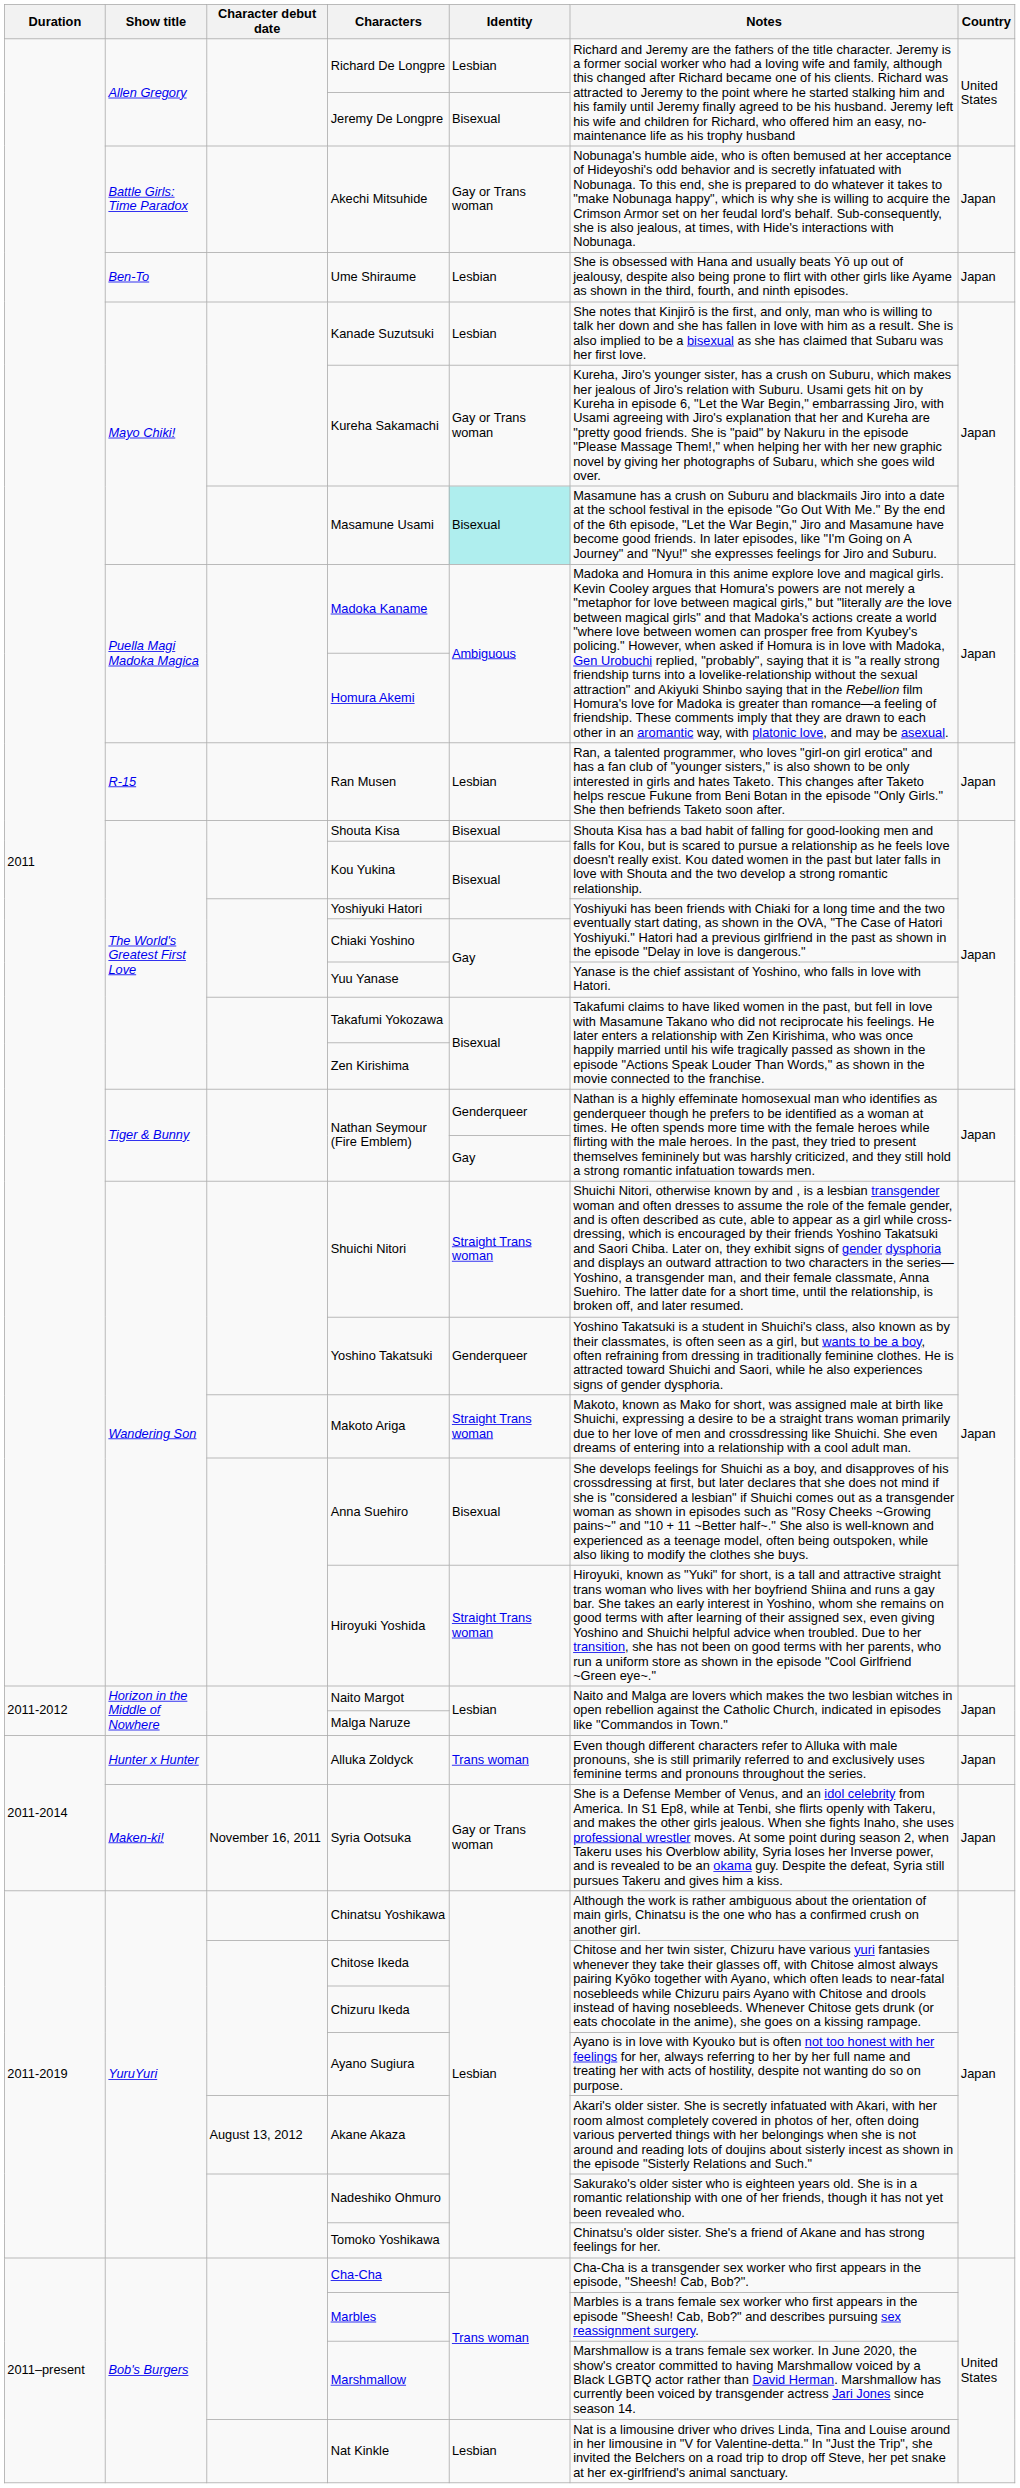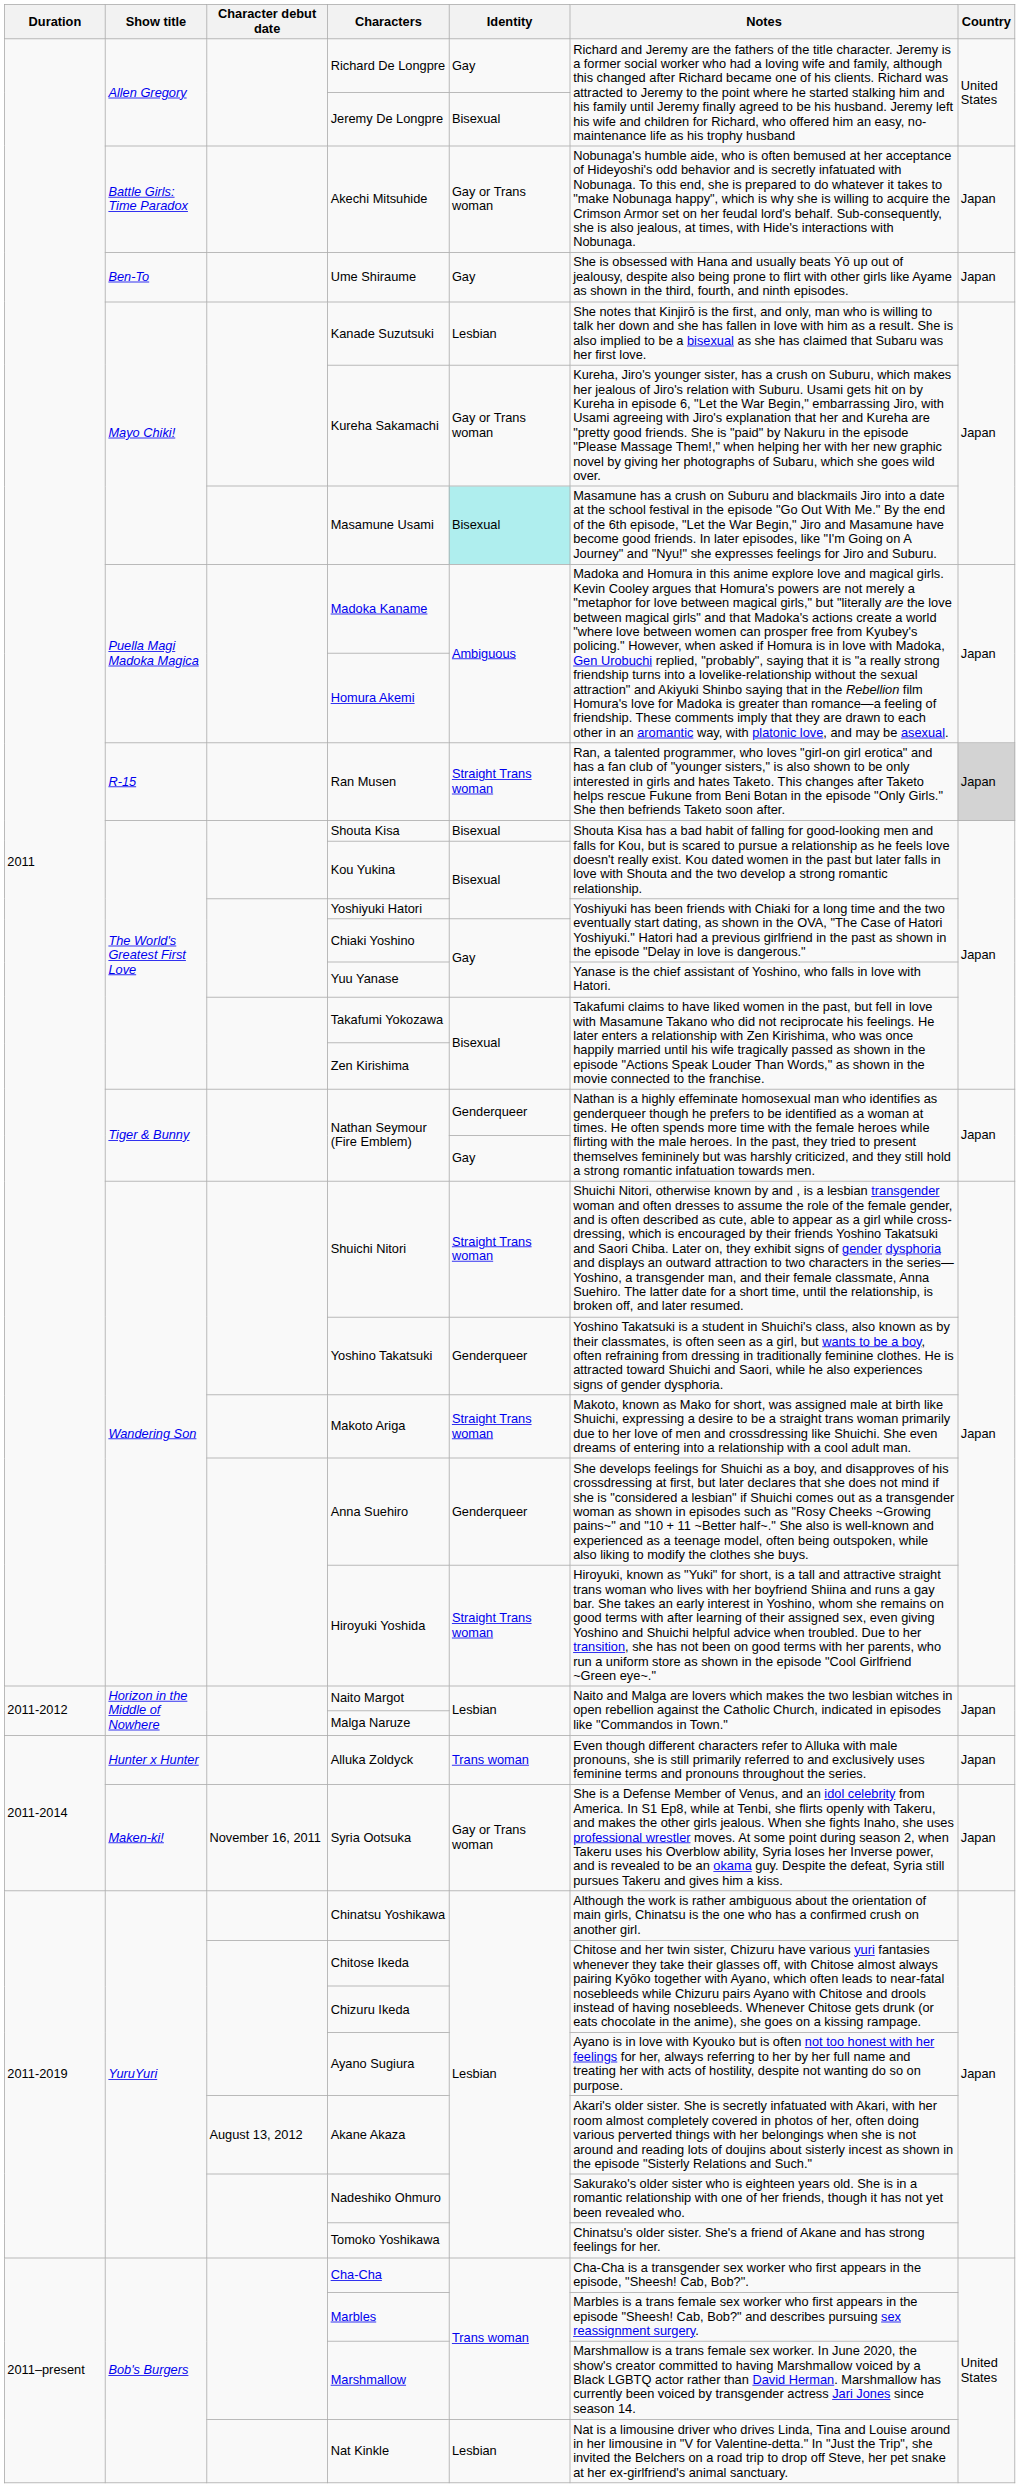 <table class="wikitable sortable" style="width: 100%">
 <tr>
 <th scope="col" style="width:10%;">Duration</th>
 <th scope="col" style="width:10%;">Show title</th>
 <th scope="col" style="width:12%;">Character debut date</th>
 <th scope="col" style="width:12%;">Characters</th>
 <th scope="col" style="width:12%;">Identity</th>
 <th>Notes</th>
 <th>Country</th>
 </tr>
 <tr>
 <td rowspan="24">2011</td>
 <td rowspan="2"><em><a href='#'>Allen Gregory</a></em></td>
 <td rowspan="2"></td>
 <td>Richard De Longpre</td>
-<td>Lesbian</td>
+<td>Gay</td>
 <td rowspan="2">Richard and Jeremy are the fathers of the title character. Jeremy is a former social worker who had a loving wife and family, although this changed after Richard became one of his clients. Richard was attracted to Jeremy to the point where he started stalking him and his family until Jeremy finally agreed to be his husband. Jeremy left his wife and children for Richard, who offered him an easy, no-maintenance life as his trophy husband</td>
 <td rowspan="2">United States</td>
 </tr>
 <tr>
 <td>Jeremy De Longpre</td>
 <td>Bisexual</td>
 </tr>
 <tr>
 <td><em><a href='#'>Battle Girls: Time Paradox</a></em></td>
 <td></td>
 <td>Akechi Mitsuhide</td>
 <td>Gay or Trans woman</td>
 <td>Nobunaga's humble aide, who is often bemused at her acceptance of Hideyoshi's odd behavior and is secretly infatuated with Nobunaga. To this end, she is prepared to do whatever it takes to "make Nobunaga happy", which is why she is willing to acquire the Crimson Armor set on her feudal lord's behalf. Sub-consequently, she is also jealous, at times, with Hide's interactions with Nobunaga.</td>
 <td>Japan</td>
 </tr>
 <tr>
 <td><em><a href='#'>Ben-To</a></em></td>
 <td></td>
 <td>Ume Shiraume</td>
-<td>Lesbian</td>
+<td>Gay</td>
 <td>She is obsessed with Hana and usually beats Yō up out of jealousy, despite also being prone to flirt with other girls like Ayame as shown in the third, fourth, and ninth episodes.</td>
 <td>Japan</td>
 </tr>
 <tr>
 <td rowspan="3"><em><a href='#'>Mayo Chiki!</a></em></td>
 <td rowspan="2"></td>
 <td>Kanade Suzutsuki</td>
 <td>Lesbian</td>
 <td>She notes that Kinjirō is the first, and only, man who is willing to talk her down and she has fallen in love with him as a result. She is also implied to be a <a href='#'>bisexual</a> as she has claimed that Subaru was her first love.</td>
 <td rowspan="3">Japan</td>
 </tr>
 <tr>
 <td>Kureha Sakamachi</td>
 <td>Gay or Trans woman</td>
 <td>Kureha, Jiro's younger sister, has a crush on Suburu, which makes her jealous of Jiro's relation with Suburu. Usami gets hit on by Kureha in episode 6, "Let the War Begin," embarrassing Jiro, with Usami agreeing with Jiro's explanation that her and Kureha are "pretty good friends. She is "paid" by Nakuru in the episode "Please Massage Them!," when helping her with her new graphic novel by giving her photographs of Subaru, which she goes wild over.</td>
 </tr>
 <tr>
 <td></td>
 <td>Masamune Usami</td>
 <td style="background: paleturquoise;">Bisexual</td>
 <td>Masamune has a crush on Suburu and blackmails Jiro into a date at the school festival in the episode "Go Out With Me." By the end of the 6th episode, "Let the War Begin," Jiro and Masamune have become good friends. In later episodes, like "I'm Going on A Journey" and "Nyu!" she expresses feelings for Jiro and Suburu.</td>
 </tr>
 <tr>
 <td rowspan="2"><em><a href='#'>Puella Magi Madoka Magica</a></em></td>
 <td rowspan="2"></td>
 <td><a href='#'>Madoka Kaname</a></td>
 <td rowspan="2"><a href='#'>Ambiguous</a></td>
 <td rowspan="2">Madoka and Homura in this anime explore love and magical girls. Kevin Cooley argues that Homura's powers are not merely a "metaphor for love between magical girls," but "literally <em>are</em> the love between magical girls" and that Madoka's actions create a world "where love between women can prosper free from Kyubey's policing." However, when asked if Homura is in love with Madoka, <a href='#'>Gen Urobuchi</a> replied, "probably", saying that it is "a really strong friendship turns into a lovelike-relationship without the sexual attraction" and Akiyuki Shinbo saying that in the <em>Rebellion</em> film Homura's love for Madoka is greater than romance—a feeling of friendship. These comments imply that they are drawn to each other in an <a href='#'>aromantic</a> way, with <a href='#'>platonic love</a>, and may be <a href='#'>asexual</a>.</td>
 <td rowspan="2">Japan</td>
 </tr>
 <tr>
 <td><a href='#'>Homura Akemi</a></td>
 </tr>
 <tr>
 <td><em><a href='#'>R-15</a></em></td>
 <td></td>
 <td>Ran Musen</td>
-<td>Lesbian</td>
+<td><a href='#'>Straight Trans woman</a></td>
 <td>Ran, a talented programmer, who loves "girl-on girl erotica" and has a fan club of "younger sisters,"  is also shown to be only interested in girls and hates Taketo. This changes after Taketo helps rescue Fukune from Beni Botan in the episode "Only Girls." She then befriends Taketo soon after.</td>
-<td>Japan</td>
+<td style="background: lightgrey;">Japan</td>
 </tr>
 <tr>
 <td rowspan="7"><em><a href='#'>The World's Greatest First Love</a></em></td>
 <td rowspan="2"></td>
 <td>Shouta Kisa</td>
 <td>Bisexual</td>
 <td rowspan="2">Shouta Kisa has a bad habit of falling for good-looking men and falls for Kou, but is scared to pursue a relationship as he feels love doesn't really exist. Kou dated women in the past but later falls in love with Shouta and the two develop a strong romantic relationship.</td>
 <td rowspan="7">Japan</td>
 </tr>
 <tr>
 <td>Kou Yukina</td>
 <td rowspan="2">Bisexual</td>
 </tr>
 <tr>
 <td rowspan="3"></td>
 <td>Yoshiyuki Hatori</td>
 <td rowspan="2">Yoshiyuki has been friends with Chiaki for a long time and the two eventually start dating, as shown in the OVA, "The Case of Hatori Yoshiyuki." Hatori had a previous girlfriend in the past as shown in the episode "Delay in love is dangerous."</td>
 </tr>
 <tr>
 <td>Chiaki Yoshino</td>
 <td rowspan="2">Gay</td>
 </tr>
 <tr>
 <td>Yuu Yanase</td>
 <td>Yanase is the chief assistant of Yoshino, who falls in love with Hatori.</td>
 </tr>
 <tr>
 <td rowspan="2"></td>
 <td>Takafumi Yokozawa</td>
 <td rowspan="2">Bisexual</td>
 <td rowspan="2">Takafumi claims to have liked women in the past, but fell in love with Masamune Takano who did not reciprocate his feelings. He later enters a relationship with Zen Kirishima, who was once happily married until his wife tragically passed as shown in the episode "Actions Speak Louder Than Words," as shown in the movie connected to the franchise.</td>
 </tr>
 <tr>
 <td>Zen Kirishima</td>
 </tr>
 <tr>
 <td rowspan="2"><em><a href='#'>Tiger & Bunny</a></em></td>
 <td rowspan="2"></td>
 <td rowspan="2">Nathan Seymour (Fire Emblem)</td>
 <td>Genderqueer</td>
 <td rowspan="2">Nathan is a highly effeminate homosexual man who identifies as genderqueer though he prefers to be identified as a woman at times. He often spends more time with the female heroes while flirting with the male heroes. In the past, they tried to present themselves femininely but was harshly criticized, and they still hold a strong romantic infatuation towards men.</td>
 <td rowspan="2">Japan</td>
 </tr>
 <tr>
 <td>Gay</td>
 </tr>
 <tr>
 <td rowspan="5"><em><a href='#'>Wandering Son</a></em></td>
 <td rowspan="2"></td>
 <td>Shuichi Nitori</td>
 <td><a href='#'>Straight Trans woman</a></td>
 <td>Shuichi Nitori, otherwise known by  and , is a lesbian <a href='#'>transgender</a> woman and often dresses to assume the role of the female gender, and is often described as cute, able to appear as a girl while cross-dressing, which is encouraged by their friends Yoshino Takatsuki and Saori Chiba. Later on, they exhibit signs of <a href='#'>gender</a> <a href='#'>dysphoria</a> and displays an outward attraction to two characters in the series—Yoshino, a transgender man, and their female classmate, Anna Suehiro. The latter date for a short time, until the relationship, is broken off, and later resumed.</td>
 <td rowspan="5">Japan</td>
 </tr>
 <tr>
 <td>Yoshino Takatsuki</td>
 <td>Genderqueer</td>
 <td>Yoshino Takatsuki is a student in Shuichi's class, also known as  by their classmates, is often seen as a girl, but <a href='#'>wants to be a boy</a>, often refraining from dressing in traditionally feminine clothes. He is attracted toward Shuichi and Saori, while he also experiences signs of gender dysphoria.</td>
 </tr>
 <tr>
 <td></td>
 <td>Makoto Ariga</td>
 <td><a href='#'>Straight Trans woman</a></td>
 <td>Makoto, known as Mako for short, was assigned male at birth like Shuichi, expressing a desire to be a straight trans woman primarily due to her love of men and crossdressing like Shuichi. She even dreams of entering into a relationship with a cool adult man.</td>
 </tr>
 <tr>
 <td rowspan="2"></td>
 <td>Anna Suehiro</td>
-<td>Bisexual</td>
+<td>Genderqueer</td>
 <td>She develops feelings for Shuichi as a boy, and disapproves of his crossdressing at first, but later declares that she does not mind if she is "considered a lesbian" if Shuichi comes out as a transgender woman as shown in episodes such as "Rosy Cheeks ~Growing pains~" and "10 + 11 ~Better half~." She also is well-known and experienced as a teenage model, often being outspoken, while also liking to modify the clothes she buys.</td>
 </tr>
 <tr>
 <td>Hiroyuki Yoshida</td>
 <td><a href='#'>Straight Trans woman</a></td>
 <td>Hiroyuki, known as "Yuki" for short, is a tall and attractive straight trans woman who lives with her boyfriend Shiina and runs a gay bar. She takes an early interest in Yoshino, whom she remains on good terms with after learning of their assigned sex, even giving Yoshino and Shuichi helpful advice when troubled. Due to her <a href='#'>transition</a>, she has not been on good terms with her parents, who run a uniform store as shown in the episode "Cool Girlfriend ~Green eye~."</td>
 </tr>
 <tr>
 <td rowspan="2">2011-2012</td>
 <td rowspan="2"><em><a href='#'>Horizon in the Middle of Nowhere</a></em></td>
 <td rowspan="2"></td>
 <td>Naito Margot</td>
 <td rowspan="2">Lesbian</td>
 <td rowspan="2">Naito and Malga are lovers which makes the two lesbian witches in open rebellion against the Catholic Church, indicated in episodes like "Commandos in Town."</td>
 <td rowspan="2">Japan</td>
 </tr>
 <tr>
 <td>Malga Naruze</td>
 </tr>
 <tr>
 <td rowspan="2">2011-2014</td>
 <td><em><a href='#'>Hunter x Hunter</a></em></td>
 <td></td>
 <td>Alluka Zoldyck</td>
 <td><a href='#'>Trans woman</a></td>
 <td>Even though different characters refer to Alluka with male pronouns, she is still primarily referred to and exclusively uses feminine terms and pronouns throughout the series.</td>
 <td>Japan</td>
 </tr>
 <tr>
 <td><em><a href='#'>Maken-ki!</a></em></td>
 <td>November 16, 2011</td>
 <td>Syria Ootsuka</td>
 <td>Gay or Trans woman</td>
 <td>She is a Defense Member of Venus, and an <a href='#'>idol celebrity</a> from America. In S1 Ep8, while at Tenbi, she flirts openly with Takeru, and makes the other girls jealous. When she fights Inaho, she uses <a href='#'>professional wrestler</a> moves. At some point during season 2, when Takeru uses his Overblow ability, Syria loses her Inverse power, and is revealed to be an <a href='#'>okama</a> guy. Despite the defeat, Syria still pursues Takeru and gives him a kiss.</td>
 <td>Japan</td>
 </tr>
 <tr>
 <td rowspan="7">2011-2019</td>
 <td rowspan="7"><em><a href='#'>YuruYuri</a></em></td>
 <td></td>
 <td>Chinatsu Yoshikawa</td>
 <td rowspan="7">Lesbian</td>
 <td>Although the work is rather ambiguous about the orientation of main girls, Chinatsu is the one who has a confirmed crush on another girl.</td>
 <td rowspan="7">Japan</td>
 </tr>
 <tr>
 <td rowspan="3"></td>
 <td>Chitose Ikeda</td>
 <td rowspan="2">Chitose and her twin sister, Chizuru have various <a href='#'>yuri</a> fantasies whenever they take their glasses off, with Chitose almost always pairing Kyōko together with Ayano, which often leads to near-fatal nosebleeds while Chizuru pairs Ayano with Chitose and drools instead of having nosebleeds. Whenever Chitose gets drunk (or eats chocolate in the anime), she goes on a kissing rampage.</td>
 </tr>
 <tr>
 <td>Chizuru Ikeda</td>
 </tr>
 <tr>
 <td>Ayano Sugiura</td>
 <td>Ayano is in love with Kyouko but is often <a href='#'>not too honest with her feelings</a> for her, always referring to her by her full name and treating her with acts of hostility, despite not wanting do so on purpose.</td>
 </tr>
 <tr>
 <td>August 13, 2012</td>
 <td>Akane Akaza</td>
 <td>Akari's older sister. She is secretly infatuated with Akari, with her room almost completely covered in photos of her, often doing various perverted things with her belongings when she is not around and reading lots of doujins about sisterly incest as shown in the episode "Sisterly Relations and Such."</td>
 </tr>
 <tr>
 <td rowspan="2"></td>
 <td>Nadeshiko Ohmuro</td>
 <td>Sakurako's older sister who is eighteen years old. She is in a romantic relationship with one of her friends, though it has not yet been revealed who.</td>
 </tr>
 <tr>
 <td>Tomoko Yoshikawa</td>
 <td>Chinatsu's older sister. She's a friend of Akane and has strong feelings for her.</td>
 </tr>
 <tr>
 <td rowspan="4">2011–present</td>
 <td rowspan="4"><em><a href='#'>Bob's Burgers</a></em></td>
 <td rowspan="3"></td>
 <td><a href='#'>Cha-Cha</a></td>
 <td rowspan="3"><a href='#'>Trans woman</a></td>
 <td>Cha-Cha is a transgender sex worker who first appears in the episode, "Sheesh! Cab, Bob?".</td>
 <td rowspan="4">United States</td>
 </tr>
 <tr>
 <td><a href='#'>Marbles</a></td>
 <td>Marbles is a trans female sex worker who first appears in the episode "Sheesh! Cab, Bob?" and describes pursuing <a href='#'>sex reassignment surgery</a>.</td>
 </tr>
 <tr>
 <td><a href='#'>Marshmallow</a></td>
 <td>Marshmallow is a trans female sex worker. In June 2020, the show's creator committed to having Marshmallow voiced by a Black LGBTQ actor rather than <a href='#'>David Herman</a>. Marshmallow has currently been voiced by transgender actress <a href='#'>Jari Jones</a> since season 14.</td>
 </tr>
 <tr>
 <td></td>
 <td>Nat Kinkle</td>
 <td>Lesbian</td>
 <td>Nat is a limousine driver who drives Linda, Tina and Louise around in her limousine in "V for Valentine-detta." In "Just the Trip", she invited the Belchers on a road trip to drop off Steve, her pet snake at her ex-girlfriend's animal sanctuary.</td>
 </tr>
 </table>
